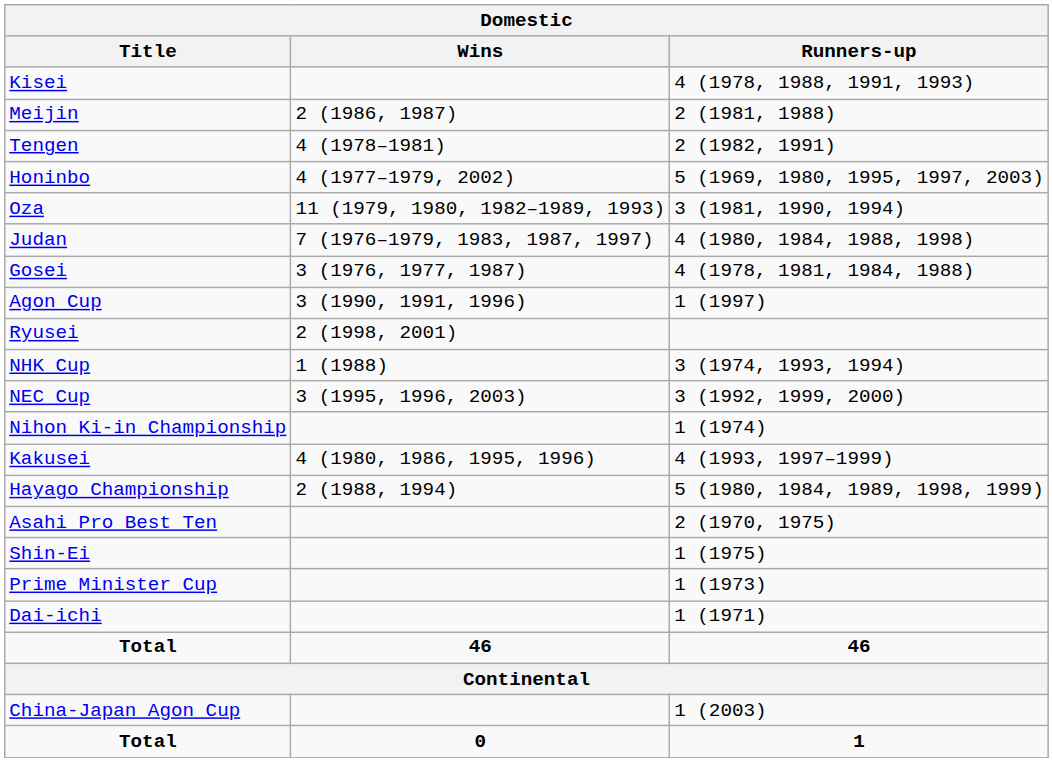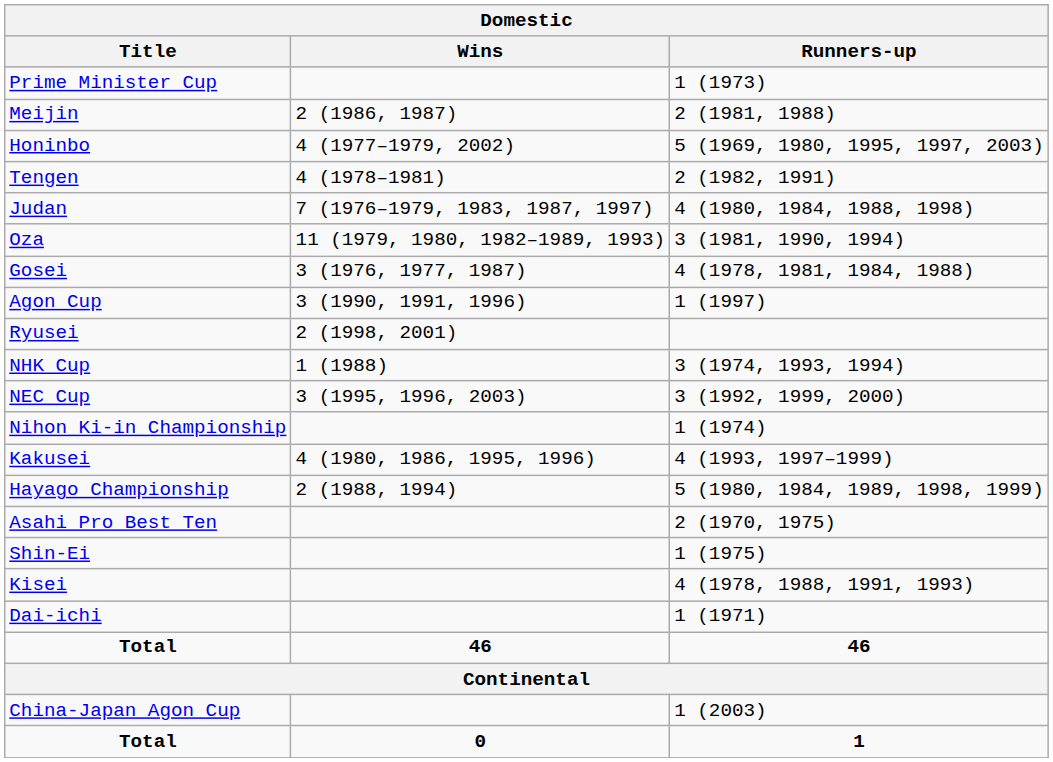 <table class="wikitable">
 <tr>
 <th colspan=3>Domestic</th>
 </tr>
 <tr>
 <th>Title</th>
 <th>Wins</th>
 <th>Runners-up</th>
 </tr>
 <tr>
-<td><a href='#'>Kisei</a></td>
+<td><a href='#'>Prime Minister Cup</a></td>
 <td></td>
-<td>4 (1978, 1988, 1991, 1993)</td>
+<td>1 (1973)</td>
 </tr>
 <tr>
 <td><a href='#'>Meijin</a></td>
 <td>2 (1986, 1987)</td>
 <td>2 (1981, 1988)</td>
 </tr>
 <tr>
+<td><a href='#'>Honinbo</a></td>
+<td>4 (1977–1979, 2002)</td>
+<td>5 (1969, 1980, 1995, 1997, 2003)</td>
+</tr>
+<tr>
 <td><a href='#'>Tengen</a></td>
 <td>4 (1978–1981)</td>
 <td>2 (1982, 1991)</td>
 </tr>
 <tr>
-<td><a href='#'>Honinbo</a></td>
-<td>4 (1977–1979, 2002)</td>
-<td>5 (1969, 1980, 1995, 1997, 2003)</td>
+<td><a href='#'>Judan</a></td>
+<td>7 (1976–1979, 1983, 1987, 1997)</td>
+<td>4 (1980, 1984, 1988, 1998)</td>
 </tr>
 <tr>
 <td><a href='#'>Oza</a></td>
 <td>11 (1979, 1980, 1982–1989, 1993)</td>
 <td>3 (1981, 1990, 1994)</td>
-</tr>
-<tr>
-<td><a href='#'>Judan</a></td>
-<td>7 (1976–1979, 1983, 1987, 1997)</td>
-<td>4 (1980, 1984, 1988, 1998)</td>
 </tr>
 <tr>
 <td><a href='#'>Gosei</a></td>
 <td>3 (1976, 1977, 1987)</td>
 <td>4 (1978, 1981, 1984, 1988)</td>
 </tr>
 <tr>
 <td><a href='#'>Agon Cup</a></td>
 <td>3 (1990, 1991, 1996)</td>
 <td>1 (1997)</td>
 </tr>
 <tr>
 <td><a href='#'>Ryusei</a></td>
 <td>2 (1998, 2001)</td>
 <td></td>
 </tr>
 <tr>
 <td><a href='#'>NHK Cup</a></td>
 <td>1 (1988)</td>
 <td>3 (1974, 1993, 1994)</td>
 </tr>
 <tr>
 <td><a href='#'>NEC Cup</a></td>
 <td>3 (1995, 1996, 2003)</td>
 <td>3 (1992, 1999, 2000)</td>
 </tr>
 <tr>
 <td><a href='#'>Nihon Ki-in Championship</a></td>
 <td></td>
 <td>1 (1974)</td>
 </tr>
 <tr>
 <td><a href='#'>Kakusei</a></td>
 <td>4 (1980, 1986, 1995, 1996)</td>
 <td>4 (1993, 1997–1999)</td>
 </tr>
 <tr>
 <td><a href='#'>Hayago Championship</a></td>
 <td>2 (1988, 1994)</td>
 <td>5 (1980, 1984, 1989, 1998, 1999)</td>
 </tr>
 <tr>
 <td><a href='#'>Asahi Pro Best Ten</a></td>
 <td></td>
 <td>2 (1970, 1975)</td>
 </tr>
 <tr>
 <td><a href='#'>Shin-Ei</a></td>
 <td></td>
 <td>1 (1975)</td>
 </tr>
 <tr>
-<td><a href='#'>Prime Minister Cup</a></td>
+<td><a href='#'>Kisei</a></td>
 <td></td>
-<td>1 (1973)</td>
+<td>4 (1978, 1988, 1991, 1993)</td>
 </tr>
 <tr>
 <td><a href='#'>Dai-ichi</a></td>
 <td></td>
 <td>1 (1971)</td>
 </tr>
 <tr align="center">
 <td><strong>Total</strong></td>
 <td><strong>46</strong></td>
 <td><strong>46</strong></td>
 </tr>
 <tr>
 <th colspan=3>Continental</th>
 </tr>
 <tr>
 <td><a href='#'>China-Japan Agon Cup</a></td>
 <td></td>
 <td>1 (2003)</td>
 </tr>
 <tr align="center">
 <td><strong>Total</strong></td>
 <td><strong>0</strong></td>
 <td><strong>1</strong></td>
 </tr>
 <tr>
 </tr>
 </table>
